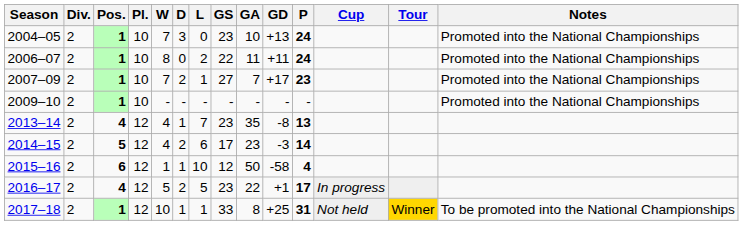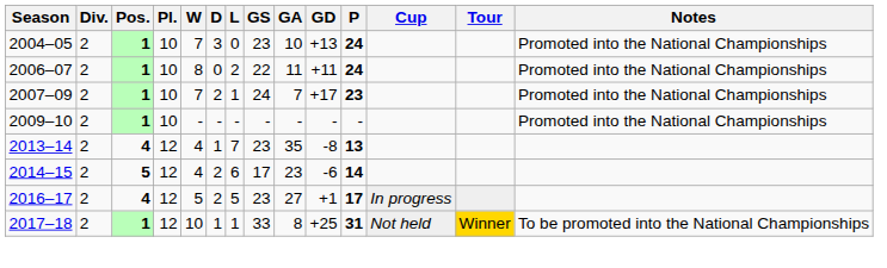 <table class="wikitable">
 <tr style="background:#efefef;">
 <th>Season</th>
 <th>Div.</th>
 <th>Pos.</th>
 <th>Pl.</th>
 <th>W</th>
 <th>D</th>
 <th>L</th>
 <th>GS</th>
 <th>GA</th>
 <th>GD</th>
 <th>P</th>
 <th><a href='#'>Cup</a></th>
 <th><a href='#'>Tour</a></th>
 <th>Notes</th>
 </tr>
 <tr>
 <td>2004–05</td>
 <td>2</td>
 <td align=right bgcolor=#B9FFB9><strong>1</strong></td>
 <td align=right>10</td>
 <td align=right>7</td>
 <td align=right>3</td>
 <td align=right>0</td>
 <td align=right>23</td>
 <td align=right>10</td>
 <td align=right>+13</td>
 <td align=right><strong>24</strong></td>
 <td></td>
 <td></td>
 <td>Promoted into the National Championships</td>
 </tr>
 <tr>
 <td>2006–07</td>
 <td>2</td>
 <td align=right bgcolor=#B9FFB9><strong>1</strong></td>
 <td align=right>10</td>
 <td align=right>8</td>
 <td align=right>0</td>
 <td align=right>2</td>
 <td align=right>22</td>
 <td align=right>11</td>
 <td align=right>+11</td>
 <td align=right><strong>24</strong></td>
 <td></td>
 <td></td>
 <td>Promoted into the National Championships</td>
 </tr>
 <tr>
 <td>2007–09</td>
 <td>2</td>
 <td align=right bgcolor=#B9FFB9><strong>1</strong></td>
 <td align=right>10</td>
 <td align=right>7</td>
 <td align=right>2</td>
 <td align=right>1</td>
-<td align=right>27</td>
+<td align=right>24</td>
 <td align=right>7</td>
 <td align=right>+17</td>
 <td align=right><strong>23</strong></td>
 <td></td>
 <td></td>
 <td>Promoted into the National Championships</td>
 </tr>
 <tr>
 <td>2009–10</td>
 <td>2</td>
 <td align=right bgcolor=#B9FFB9><strong>1</strong></td>
 <td align=right>10</td>
 <td align=right>-</td>
 <td align=right>-</td>
 <td align=right>-</td>
 <td align=right>-</td>
 <td align=right>-</td>
 <td align=right>-</td>
 <td align=right>-</td>
 <td></td>
 <td></td>
 <td>Promoted into the National Championships</td>
 </tr>
 <tr>
 <td><a href='#'>2013–14</a></td>
 <td>2</td>
 <td align=right><strong>4</strong></td>
 <td align=right>12</td>
 <td align=right>4</td>
 <td align=right>1</td>
 <td align=right>7</td>
 <td align=right>23</td>
 <td align=right>35</td>
 <td align=right>-8</td>
 <td align=right><strong>13</strong></td>
 <td></td>
 <td></td>
 <td></td>
 </tr>
 <tr>
 <td><a href='#'>2014–15</a></td>
 <td>2</td>
 <td align=right><strong>5</strong></td>
 <td align=right>12</td>
 <td align=right>4</td>
 <td align=right>2</td>
 <td align=right>6</td>
 <td align=right>17</td>
 <td align=right>23</td>
-<td align=right>-3</td>
+<td align=right>-6</td>
 <td align=right><strong>14</strong></td>
-<td></td>
-<td></td>
-<td></td>
-</tr>
-<tr>
-<td><a href='#'>2015–16</a></td>
-<td>2</td>
-<td align=right><strong>6</strong></td>
-<td align=right>12</td>
-<td align=right>1</td>
-<td align=right>1</td>
-<td align=right>10</td>
-<td align=right>12</td>
-<td align=right>50</td>
-<td align=right>-58</td>
-<td align=right><strong>4</strong></td>
 <td></td>
 <td></td>
 <td></td>
 </tr>
 <tr>
 <td><a href='#'>2016–17</a></td>
 <td>2</td>
 <td align=right><strong>4</strong></td>
 <td align=right>12</td>
 <td align=right>5</td>
 <td align=right>2</td>
 <td align=right>5</td>
 <td align=right>23</td>
-<td align=right>22</td>
+<td align=right>27</td>
 <td align=right>+1</td>
 <td align=right><strong>17</strong></td>
 <td bgcolor=EFEFEF><em>In progress</em></td>
 <td bgcolor=EFEFEF></td>
 <td></td>
 </tr>
 <tr>
 <td><a href='#'>2017–18</a></td>
 <td>2</td>
 <td align=right bgcolor=#B9FFB9><strong>1</strong></td>
 <td align=right>12</td>
 <td align=right>10</td>
 <td align=right>1</td>
 <td align=right>1</td>
 <td align=right>33</td>
 <td align=right>8</td>
 <td align=right>+25</td>
 <td align=right><strong>31</strong></td>
 <td bgcolor=EFEFEF><em>Not held</em></td>
 <td bgcolor=gold>Winner</td>
 <td>To be promoted into the National Championships</td>
 </tr>
 </table>
